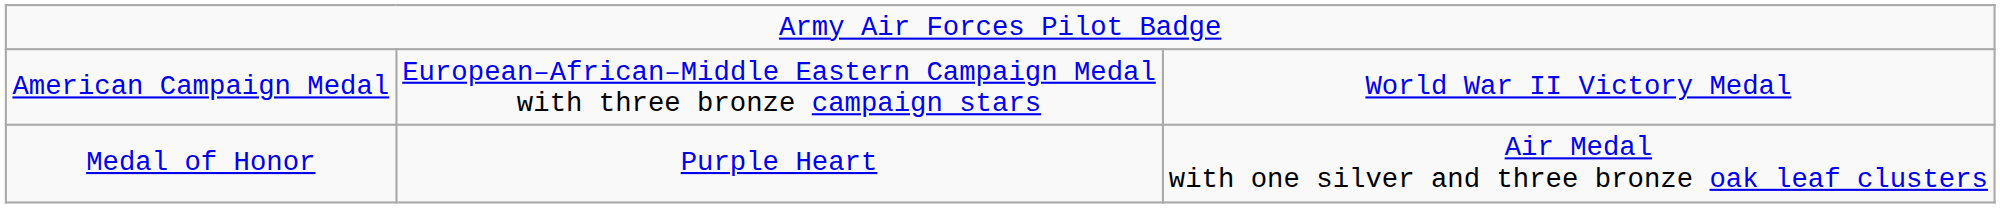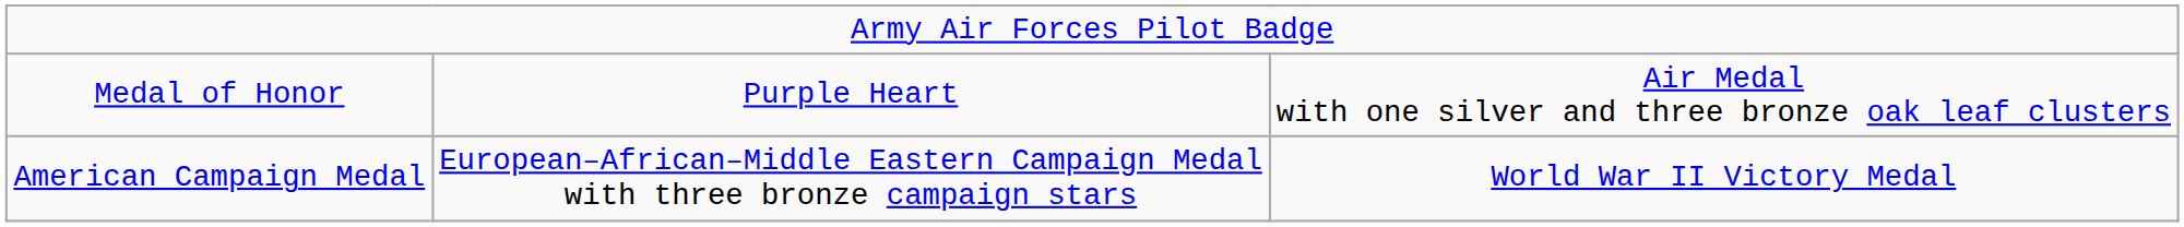 <table class="wikitable" style="margin:1em auto; text-align:center;">
 <tr>
 <td colspan="3"><a href='#'>Army Air Forces Pilot Badge</a></td>
+</tr>
+<tr>
+<td><a href='#'>Medal of Honor</a></td>
+<td><a href='#'>Purple Heart</a></td>
+<td><a href='#'>Air Medal</a><br>with one silver and three bronze <a href='#'>oak leaf clusters</a></td>
 </tr>
 <tr>
 <td><a href='#'>American Campaign Medal</a></td>
 <td><a href='#'>European–African–Middle Eastern Campaign Medal</a><br>with three bronze <a href='#'>campaign stars</a></td>
 <td><a href='#'>World War II Victory Medal</a></td>
 </tr>
-<tr>
-<td><a href='#'>Medal of Honor</a></td>
-<td><a href='#'>Purple Heart</a></td>
-<td><a href='#'>Air Medal</a><br>with one silver and three bronze <a href='#'>oak leaf clusters</a></td>
-</tr>
 </table>
